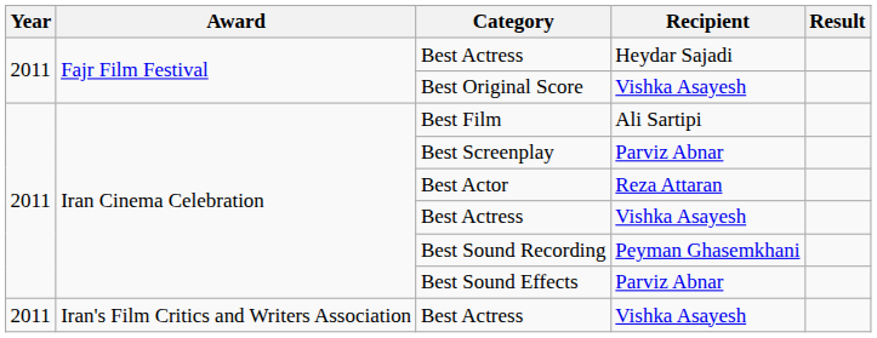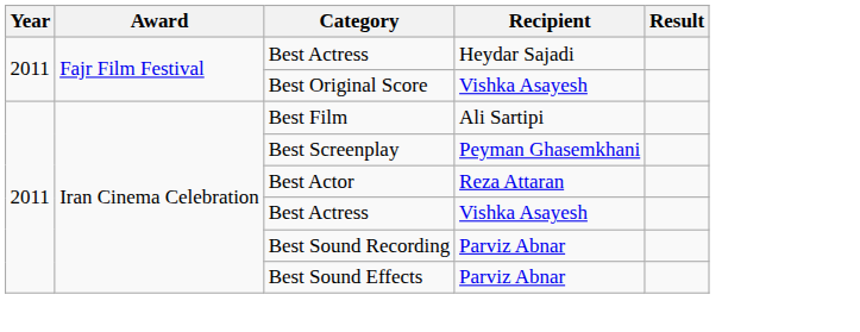 <table class="wikitable">
 <tr>
 <th>Year</th>
 <th>Award</th>
 <th>Category</th>
 <th>Recipient</th>
 <th>Result</th>
 </tr>
 <tr>
 <td rowspan="2">2011</td>
 <td rowspan="2"><a href='#'>Fajr Film Festival</a></td>
 <td>Best Actress</td>
 <td>Heydar Sajadi</td>
 <td></td>
 </tr>
 <tr>
 <td>Best Original Score</td>
 <td><a href='#'>Vishka Asayesh</a></td>
 <td></td>
 </tr>
 <tr>
 <td rowspan="6">2011</td>
 <td rowspan="6">Iran Cinema Celebration</td>
 <td>Best Film</td>
 <td>Ali Sartipi</td>
 <td></td>
 </tr>
 <tr>
 <td>Best Screenplay</td>
-<td><a href='#'>Parviz Abnar</a></td>
+<td><a href='#'>Peyman Ghasemkhani</a></td>
 <td></td>
 </tr>
 <tr>
 <td>Best Actor</td>
 <td><a href='#'>Reza Attaran</a></td>
 <td></td>
 </tr>
 <tr>
 <td>Best Actress</td>
 <td><a href='#'>Vishka Asayesh</a></td>
 <td></td>
 </tr>
 <tr>
 <td>Best Sound Recording</td>
-<td><a href='#'>Peyman Ghasemkhani</a></td>
+<td><a href='#'>Parviz Abnar</a></td>
 <td></td>
 </tr>
 <tr>
 <td>Best Sound Effects</td>
 <td><a href='#'>Parviz Abnar</a></td>
 <td></td>
 </tr>
-<tr>
-<td>2011</td>
-<td>Iran's Film Critics and Writers Association</td>
-<td>Best Actress</td>
-<td><a href='#'>Vishka Asayesh</a></td>
-<td></td>
-</tr>
 </table>
